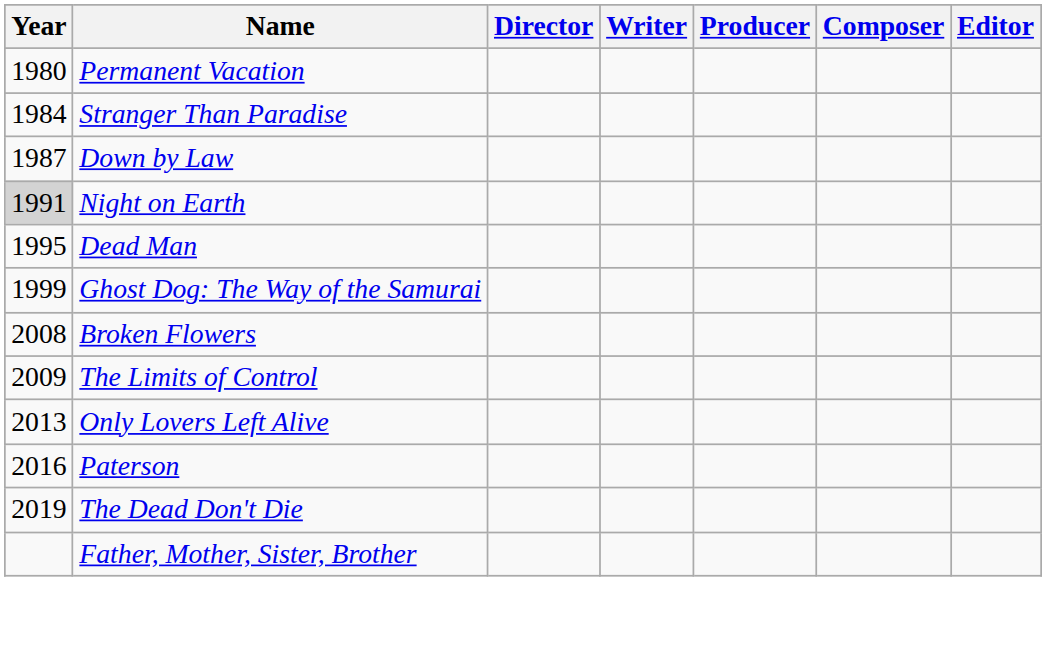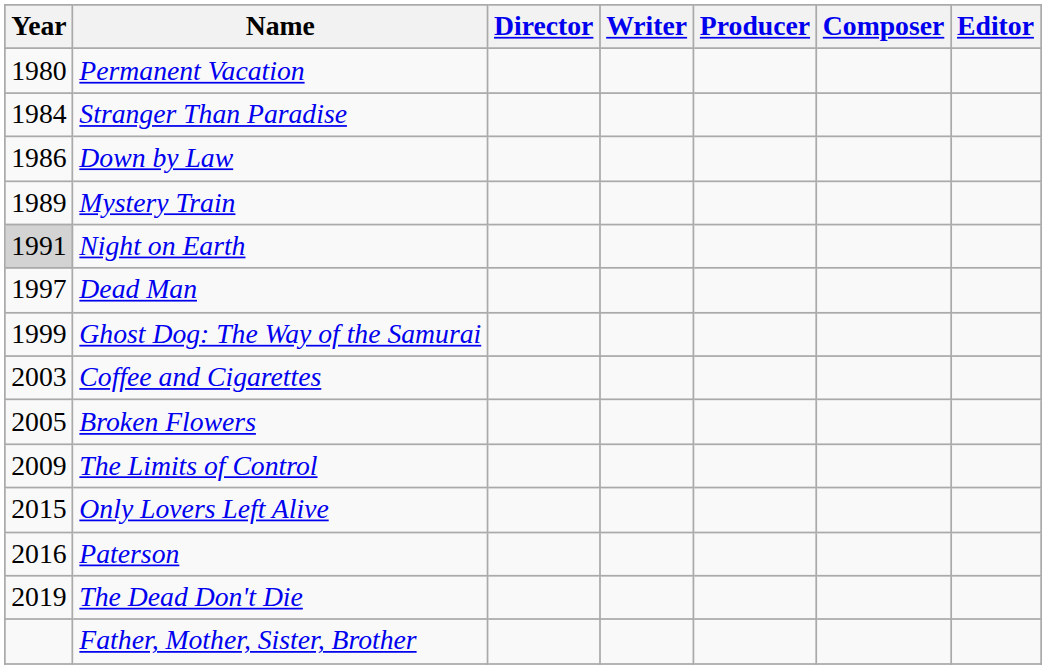 <table class="wikitable">
 <tr>
 <th>Year</th>
 <th>Name</th>
 <th><a href='#'>Director</a></th>
 <th><a href='#'>Writer</a></th>
 <th><a href='#'>Producer</a></th>
 <th><a href='#'>Composer</a></th>
 <th><a href='#'>Editor</a><br></th>
 </tr>
 <tr>
 <td>1980</td>
 <td><em><a href='#'>Permanent Vacation</a></em></td>
 <td></td>
 <td></td>
 <td></td>
 <td></td>
 <td></td>
 </tr>
 <tr>
 <td>1984</td>
 <td><em><a href='#'>Stranger Than Paradise</a></em></td>
 <td></td>
 <td></td>
 <td></td>
 <td></td>
 <td></td>
 </tr>
 <tr>
-<td>1987</td>
+<td>1986</td>
 <td><em><a href='#'>Down by Law</a></em></td>
+<td></td>
+<td></td>
+<td></td>
+<td></td>
+<td></td>
+</tr>
+<tr>
+<td>1989</td>
+<td><em><a href='#'>Mystery Train</a></em></td>
 <td></td>
 <td></td>
 <td></td>
 <td></td>
 <td></td>
 </tr>
 <tr>
 <td style="background: lightgrey;">1991</td>
 <td><em><a href='#'>Night on Earth</a></em></td>
 <td></td>
 <td></td>
 <td></td>
 <td></td>
 <td></td>
 </tr>
 <tr>
-<td>1995</td>
+<td>1997</td>
 <td><em><a href='#'>Dead Man</a></em></td>
 <td></td>
 <td></td>
 <td></td>
 <td></td>
 <td></td>
 </tr>
 <tr>
 <td>1999</td>
 <td><em><a href='#'>Ghost Dog: The Way of the Samurai</a></em></td>
 <td></td>
 <td></td>
 <td></td>
 <td></td>
 <td></td>
 </tr>
 <tr>
-<td>2008</td>
+<td>2003</td>
+<td><em><a href='#'>Coffee and Cigarettes</a></em></td>
+<td></td>
+<td></td>
+<td></td>
+<td></td>
+<td></td>
+</tr>
+<tr>
+<td>2005</td>
 <td><em><a href='#'>Broken Flowers</a></em></td>
 <td></td>
 <td></td>
 <td></td>
 <td></td>
 <td></td>
 </tr>
 <tr>
 <td>2009</td>
 <td><em><a href='#'>The Limits of Control</a></em></td>
 <td></td>
 <td></td>
 <td></td>
 <td></td>
 <td></td>
 </tr>
 <tr>
-<td>2013</td>
+<td>2015</td>
 <td><em><a href='#'>Only Lovers Left Alive</a></em></td>
 <td></td>
 <td></td>
 <td></td>
 <td></td>
 <td></td>
 </tr>
 <tr>
 <td>2016</td>
 <td><em><a href='#'>Paterson</a></em></td>
 <td></td>
 <td></td>
 <td></td>
 <td></td>
 <td></td>
 </tr>
 <tr>
 <td>2019</td>
 <td><em><a href='#'>The Dead Don't Die</a></em></td>
 <td></td>
 <td></td>
 <td></td>
 <td></td>
 <td></td>
 </tr>
 <tr>
 <td></td>
 <td><em><a href='#'>Father, Mother, Sister, Brother</a></em></td>
 <td></td>
 <td></td>
 <td></td>
 <td></td>
 <td></td>
 </tr>
 </table>
